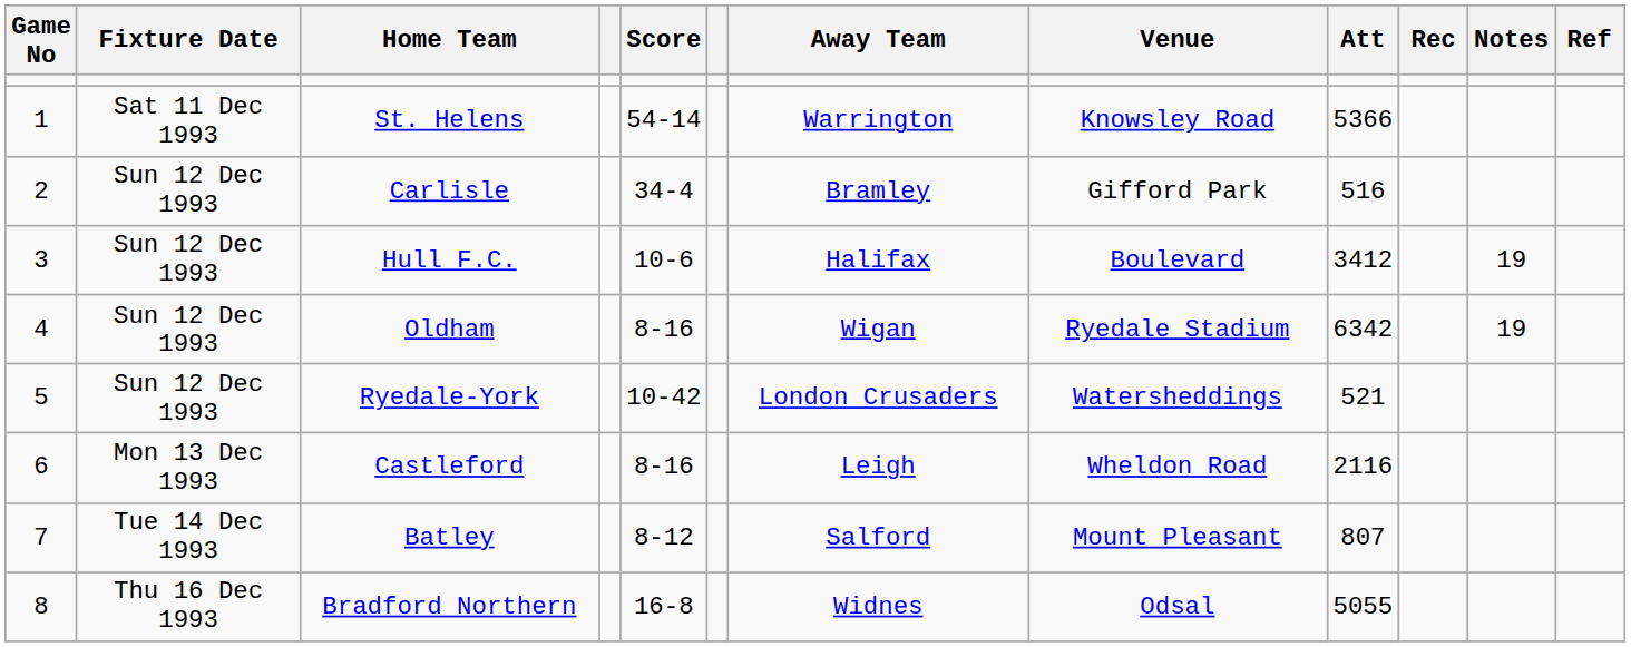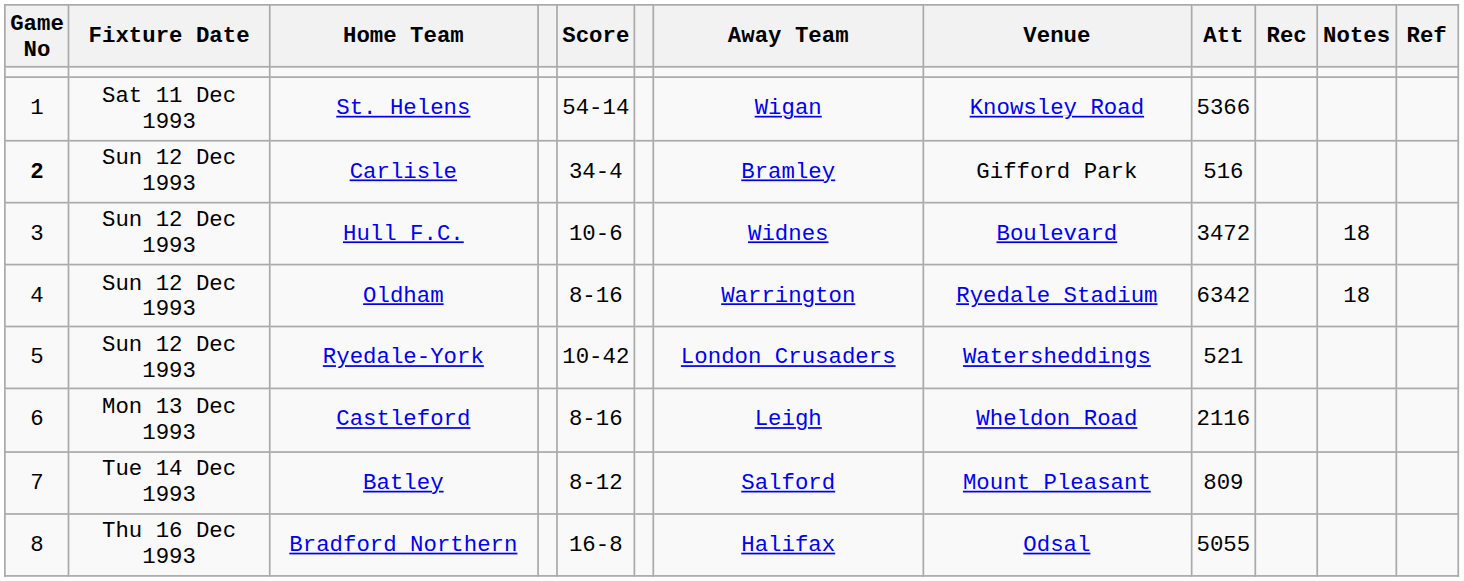 <table class="wikitable" style="text-align:center;">
 <tr>
 <th width=10 abbr="No">Game No</th>
 <th width=110 abbr="Date">Fixture Date</th>
 <th width=150 abbr="Home Team">Home Team</th>
 <th width=5 abbr="space"></th>
 <th width=20 abbr="Score">Score</th>
 <th width=5 abbr="space"></th>
 <th width=150 abbr="Away Team">Away Team</th>
 <th width=150 abbr="Venue">Venue</th>
 <th width=30 abbr="Att">Att</th>
 <th width=30 abbr="Rec">Rec</th>
 <th width=20 abbr="Notes">Notes</th>
 <th width=30 abbr="Ref">Ref</th>
 </tr>
 <tr>
 <td></td>
 <td></td>
 <td></td>
 <td></td>
 <td></td>
 <td></td>
 <td></td>
 <td></td>
 <td></td>
 <td></td>
 <td></td>
 <td></td>
 </tr>
 <tr>
 <td>1</td>
 <td>Sat 11 Dec 1993</td>
 <td><a href='#'>St. Helens</a></td>
 <td></td>
 <td>54-14</td>
 <td></td>
-<td><a href='#'>Warrington</a></td>
+<td><a href='#'>Wigan</a></td>
 <td><a href='#'>Knowsley Road</a></td>
 <td>5366</td>
 <td></td>
 <td></td>
 <td></td>
 </tr>
 <tr>
-<td>2</td>
+<td><strong>2</strong></td>
 <td>Sun 12 Dec 1993</td>
 <td><a href='#'>Carlisle</a></td>
 <td></td>
 <td>34-4</td>
 <td></td>
 <td><a href='#'>Bramley</a></td>
 <td>Gifford Park</td>
 <td>516</td>
 <td></td>
 <td></td>
 <td></td>
 </tr>
 <tr>
 <td>3</td>
 <td>Sun 12 Dec 1993</td>
 <td><a href='#'>Hull F.C.</a></td>
 <td></td>
 <td>10-6</td>
 <td></td>
-<td><a href='#'>Halifax</a></td>
+<td><a href='#'>Widnes</a></td>
 <td><a href='#'>Boulevard</a></td>
-<td>3412</td>
+<td>3472</td>
 <td></td>
-<td>19</td>
+<td>18</td>
 <td></td>
 </tr>
 <tr>
 <td>4</td>
 <td>Sun 12 Dec 1993</td>
 <td><a href='#'>Oldham</a></td>
 <td></td>
 <td>8-16</td>
 <td></td>
-<td><a href='#'>Wigan</a></td>
+<td><a href='#'>Warrington</a></td>
 <td><a href='#'>Ryedale Stadium</a></td>
 <td>6342</td>
 <td></td>
-<td>19</td>
+<td>18</td>
 <td></td>
 </tr>
 <tr>
 <td>5</td>
 <td>Sun 12 Dec 1993</td>
 <td><a href='#'>Ryedale-York</a></td>
 <td></td>
 <td>10-42</td>
 <td></td>
 <td><a href='#'>London Crusaders</a></td>
 <td><a href='#'>Watersheddings</a></td>
 <td>521</td>
 <td></td>
 <td></td>
 <td></td>
 </tr>
 <tr>
 <td>6</td>
 <td>Mon 13 Dec 1993</td>
 <td><a href='#'>Castleford</a></td>
 <td></td>
 <td>8-16</td>
 <td></td>
 <td><a href='#'>Leigh</a></td>
 <td><a href='#'>Wheldon Road</a></td>
 <td>2116</td>
 <td></td>
 <td></td>
 <td></td>
 </tr>
 <tr>
 <td>7</td>
 <td>Tue 14 Dec 1993</td>
 <td><a href='#'>Batley</a></td>
 <td></td>
 <td>8-12</td>
 <td></td>
 <td><a href='#'>Salford</a></td>
 <td><a href='#'>Mount Pleasant</a></td>
-<td>807</td>
+<td>809</td>
 <td></td>
 <td></td>
 <td></td>
 </tr>
 <tr>
 <td>8</td>
 <td>Thu 16 Dec 1993</td>
 <td><a href='#'>Bradford Northern</a></td>
 <td></td>
 <td>16-8</td>
 <td></td>
-<td><a href='#'>Widnes</a></td>
+<td><a href='#'>Halifax</a></td>
 <td><a href='#'>Odsal</a></td>
 <td>5055</td>
 <td></td>
 <td></td>
 <td></td>
 </tr>
 </table>
